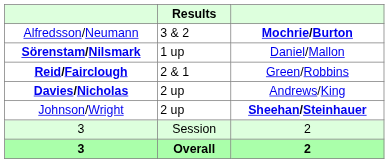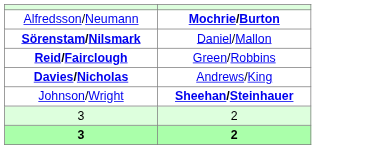 <table border="1" cellpadding="3" style="border-collapse:collapse; text-align:center;">
 <tr style="background:#dfd;">
 <th style="width:12em;"></th>
-<th style="width:5.5em;">Results</th>
 <th style="width:12em;"></th>
 </tr>
 <tr>
 <td><a href='#'>Alfredsson</a>/<a href='#'>Neumann</a></td>
-<td align=left> 3 & 2</td>
 <td><strong><a href='#'>Mochrie</a>/<a href='#'>Burton</a></strong></td>
 </tr>
 <tr>
 <td><strong><a href='#'>Sörenstam</a>/<a href='#'>Nilsmark</a></strong></td>
-<td align=left> 1 up</td>
 <td><a href='#'>Daniel</a>/<a href='#'>Mallon</a></td>
 </tr>
 <tr>
 <td><strong><a href='#'>Reid</a>/<a href='#'>Fairclough</a></strong></td>
-<td align=left> 2 & 1</td>
 <td><a href='#'>Green</a>/<a href='#'>Robbins</a></td>
 </tr>
 <tr>
 <td><strong><a href='#'>Davies</a>/<a href='#'>Nicholas</a></strong></td>
-<td align=left> 2 up</td>
 <td><a href='#'>Andrews</a>/<a href='#'>King</a></td>
 </tr>
 <tr>
 <td><a href='#'>Johnson</a>/<a href='#'>Wright</a></td>
-<td align=left> 2 up</td>
 <td><strong><a href='#'>Sheehan</a>/<a href='#'>Steinhauer</a></strong></td>
 </tr>
 <tr style="background:#dfd;">
 <td>3</td>
-<td>Session</td>
 <td>2</td>
 </tr>
 <tr style="background:#afa;">
 <th>3</th>
-<th>Overall</th>
 <th>2</th>
 </tr>
 </table>
